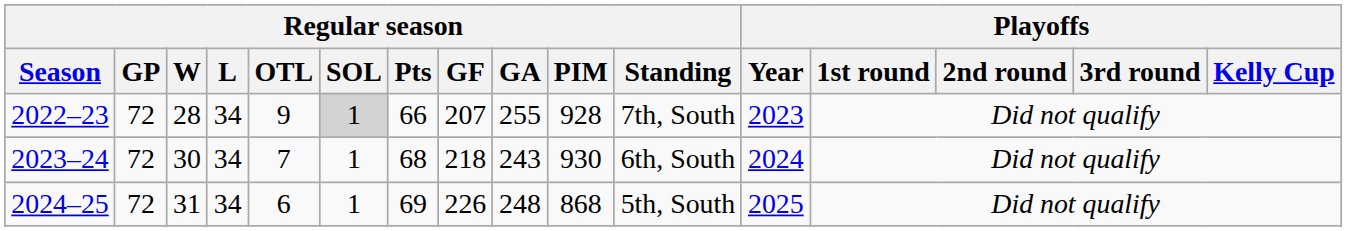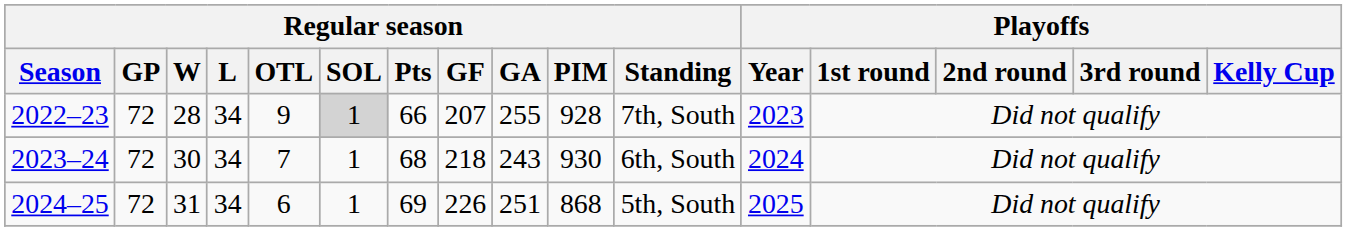 <table class="wikitable" style="text-align:center">
 <tr>
 <th colspan=11>Regular season</th>
 <th colspan=5>Playoffs</th>
 </tr>
 <tr>
 <th><a href='#'>Season</a></th>
 <th>GP</th>
 <th>W</th>
 <th>L</th>
 <th>OTL</th>
 <th>SOL</th>
 <th>Pts</th>
 <th>GF</th>
 <th>GA</th>
 <th>PIM</th>
 <th>Standing</th>
 <th>Year</th>
 <th>1st round</th>
 <th>2nd round</th>
 <th>3rd round</th>
 <th><a href='#'>Kelly Cup</a></th>
 </tr>
 <tr>
 <td><a href='#'>2022–23</a></td>
 <td>72</td>
 <td>28</td>
 <td>34</td>
 <td>9</td>
 <td style="background: lightgrey;">1</td>
 <td>66</td>
 <td>207</td>
 <td>255</td>
 <td>928</td>
 <td>7th, South</td>
 <td><a href='#'>2023</a></td>
 <td colspan=4><em>Did not qualify</em></td>
 </tr>
 <tr>
 <td><a href='#'>2023–24</a></td>
 <td>72</td>
 <td>30</td>
 <td>34</td>
 <td>7</td>
 <td>1</td>
 <td>68</td>
 <td>218</td>
 <td>243</td>
 <td>930</td>
 <td>6th, South</td>
 <td><a href='#'>2024</a></td>
 <td colspan=4><em>Did not qualify</em></td>
 </tr>
 <tr>
 <td><a href='#'>2024–25</a></td>
 <td>72</td>
 <td>31</td>
 <td>34</td>
 <td>6</td>
 <td>1</td>
 <td>69</td>
 <td>226</td>
-<td>248</td>
+<td>251</td>
 <td>868</td>
 <td>5th, South</td>
 <td><a href='#'>2025</a></td>
 <td colspan=4><em>Did not qualify</em></td>
 </tr>
 </table>
